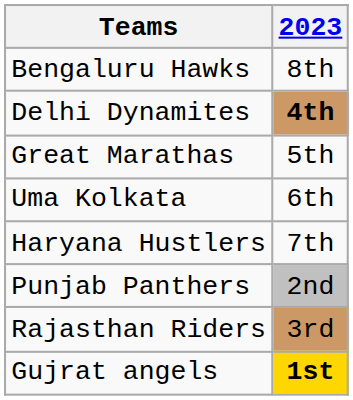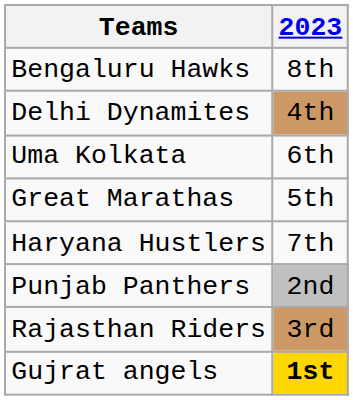 <table class="wikitable sortable" style="text-align: center">
 <tr>
 <th>Teams</th>
 <th><a href='#'>2023</a></th>
 </tr>
 <tr>
 <td align="left">Bengaluru Hawks</td>
 <td>8th</td>
 </tr>
 <tr>
 <td align="left">Delhi Dynamites</td>
-<td style="background-color: #cc9966"><strong>4th</strong></td>
+<td style="background-color: #cc9966">4th</td>
+</tr>
+<tr>
+<td align="left">Uma Kolkata</td>
+<td>6th</td>
 </tr>
 <tr>
 <td align="left">Great Marathas</td>
 <td>5th</td>
-</tr>
-<tr>
-<td align="left">Uma Kolkata</td>
-<td>6th</td>
 </tr>
 <tr>
 <td align="left">Haryana Hustlers</td>
 <td>7th</td>
 </tr>
 <tr>
 <td align="left">Punjab Panthers</td>
 <td style="background:silver">2nd</td>
 </tr>
 <tr>
 <td align="left">Rajasthan Riders</td>
 <td style="background-color: #cc9966">3rd</td>
 </tr>
 <tr>
 <td align="left">Gujrat angels</td>
 <td style="background-color: gold"><strong>1st</strong></td>
 </tr>
 </table>
